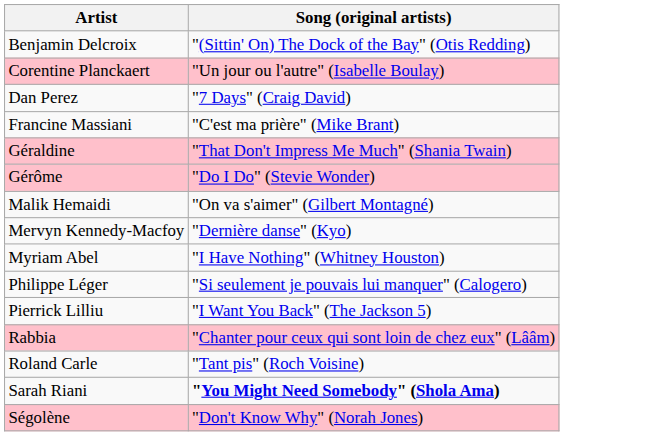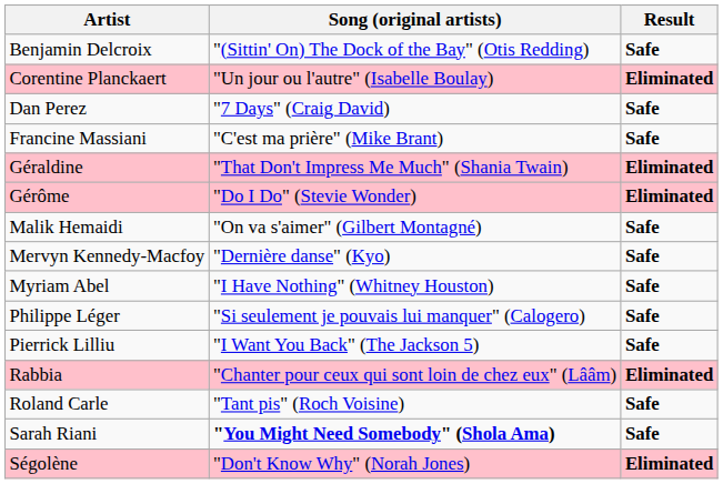 <table class=wikitable>
 <tr>
 <th>Artist</th>
 <th>Song (original artists)</th>
+<th>Result</th>
 </tr>
 <tr>
 <td>Benjamin Delcroix</td>
 <td>"<a href='#'>(Sittin' On) The Dock of the Bay</a>" (<a href='#'>Otis Redding</a>)</td>
+<td><strong>Safe</strong></td>
 </tr>
 <tr style="background:pink;">
 <td>Corentine Planckaert</td>
 <td>"Un jour ou l'autre" (<a href='#'>Isabelle Boulay</a>)</td>
+<td><strong>Eliminated</strong></td>
 </tr>
 <tr>
 <td>Dan Perez</td>
 <td>"<a href='#'>7 Days</a>" (<a href='#'>Craig David</a>)</td>
+<td><strong>Safe</strong></td>
 </tr>
 <tr>
 <td>Francine Massiani</td>
 <td>"C'est ma prière" (<a href='#'>Mike Brant</a>)</td>
+<td><strong>Safe</strong></td>
 </tr>
 <tr style="background:pink;">
 <td>Géraldine</td>
 <td>"<a href='#'>That Don't Impress Me Much</a>" (<a href='#'>Shania Twain</a>)</td>
+<td><strong>Eliminated</strong></td>
 </tr>
 <tr style="background:pink;">
 <td>Gérôme</td>
 <td>"<a href='#'>Do I Do</a>" (<a href='#'>Stevie Wonder</a>)</td>
+<td><strong>Eliminated</strong></td>
 </tr>
 <tr>
 <td>Malik Hemaidi</td>
 <td>"On va s'aimer" (<a href='#'>Gilbert Montagné</a>)</td>
+<td><strong>Safe</strong></td>
 </tr>
 <tr>
 <td>Mervyn Kennedy-Macfoy</td>
 <td>"<a href='#'>Dernière danse</a>" (<a href='#'>Kyo</a>)</td>
+<td><strong>Safe</strong></td>
 </tr>
 <tr>
 <td>Myriam Abel</td>
 <td>"<a href='#'>I Have Nothing</a>" (<a href='#'>Whitney Houston</a>)</td>
+<td><strong>Safe</strong></td>
 </tr>
 <tr>
 <td>Philippe Léger</td>
 <td>"<a href='#'>Si seulement je pouvais lui manquer</a>" (<a href='#'>Calogero</a>)</td>
+<td><strong>Safe</strong></td>
 </tr>
 <tr>
 <td>Pierrick Lilliu</td>
 <td>"<a href='#'>I Want You Back</a>" (<a href='#'>The Jackson 5</a>)</td>
+<td><strong>Safe</strong></td>
 </tr>
 <tr style="background:pink;">
 <td>Rabbia</td>
 <td>"<a href='#'>Chanter pour ceux qui sont loin de chez eux</a>" (<a href='#'>Lââm</a>)</td>
+<td><strong>Eliminated</strong></td>
 </tr>
 <tr>
 <td>Roland Carle</td>
 <td>"<a href='#'>Tant pis</a>" (<a href='#'>Roch Voisine</a>)</td>
+<td><strong>Safe</strong></td>
 </tr>
 <tr>
 <td>Sarah Riani</td>
 <td><strong>"<a href='#'>You Might Need Somebody</a>" (<a href='#'>Shola Ama</a>)</strong></td>
+<td><strong>Safe</strong></td>
 </tr>
 <tr style="background:pink;">
 <td>Ségolène</td>
 <td>"<a href='#'>Don't Know Why</a>" (<a href='#'>Norah Jones</a>)</td>
+<td><strong>Eliminated</strong></td>
 </tr>
 </table>
